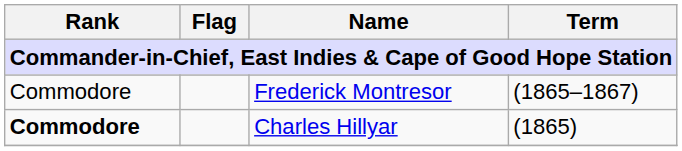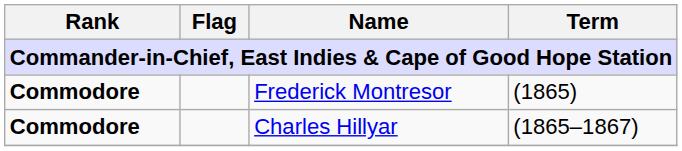 <table class="wikitable">
 <tr>
 <th>Rank</th>
 <th>Flag</th>
 <th>Name</th>
 <th>Term</th>
 </tr>
 <tr>
 <td colspan="4" align="center" style="background:#dcdcfe;"><strong>Commander-in-Chief, East Indies & Cape of Good Hope Station</strong></td>
 </tr>
 <tr>
-<td>Commodore</td>
+<td><strong>Commodore</strong></td>
 <td></td>
 <td><a href='#'>Frederick Montresor</a></td>
-<td>(1865–1867) </td>
+<td>(1865) </td>
 </tr>
 <tr>
 <td><strong>Commodore</strong></td>
 <td></td>
 <td><a href='#'>Charles Hillyar</a></td>
-<td>(1865) </td>
+<td>(1865–1867) </td>
 </tr>
 <tr>
 </tr>
 </table>
